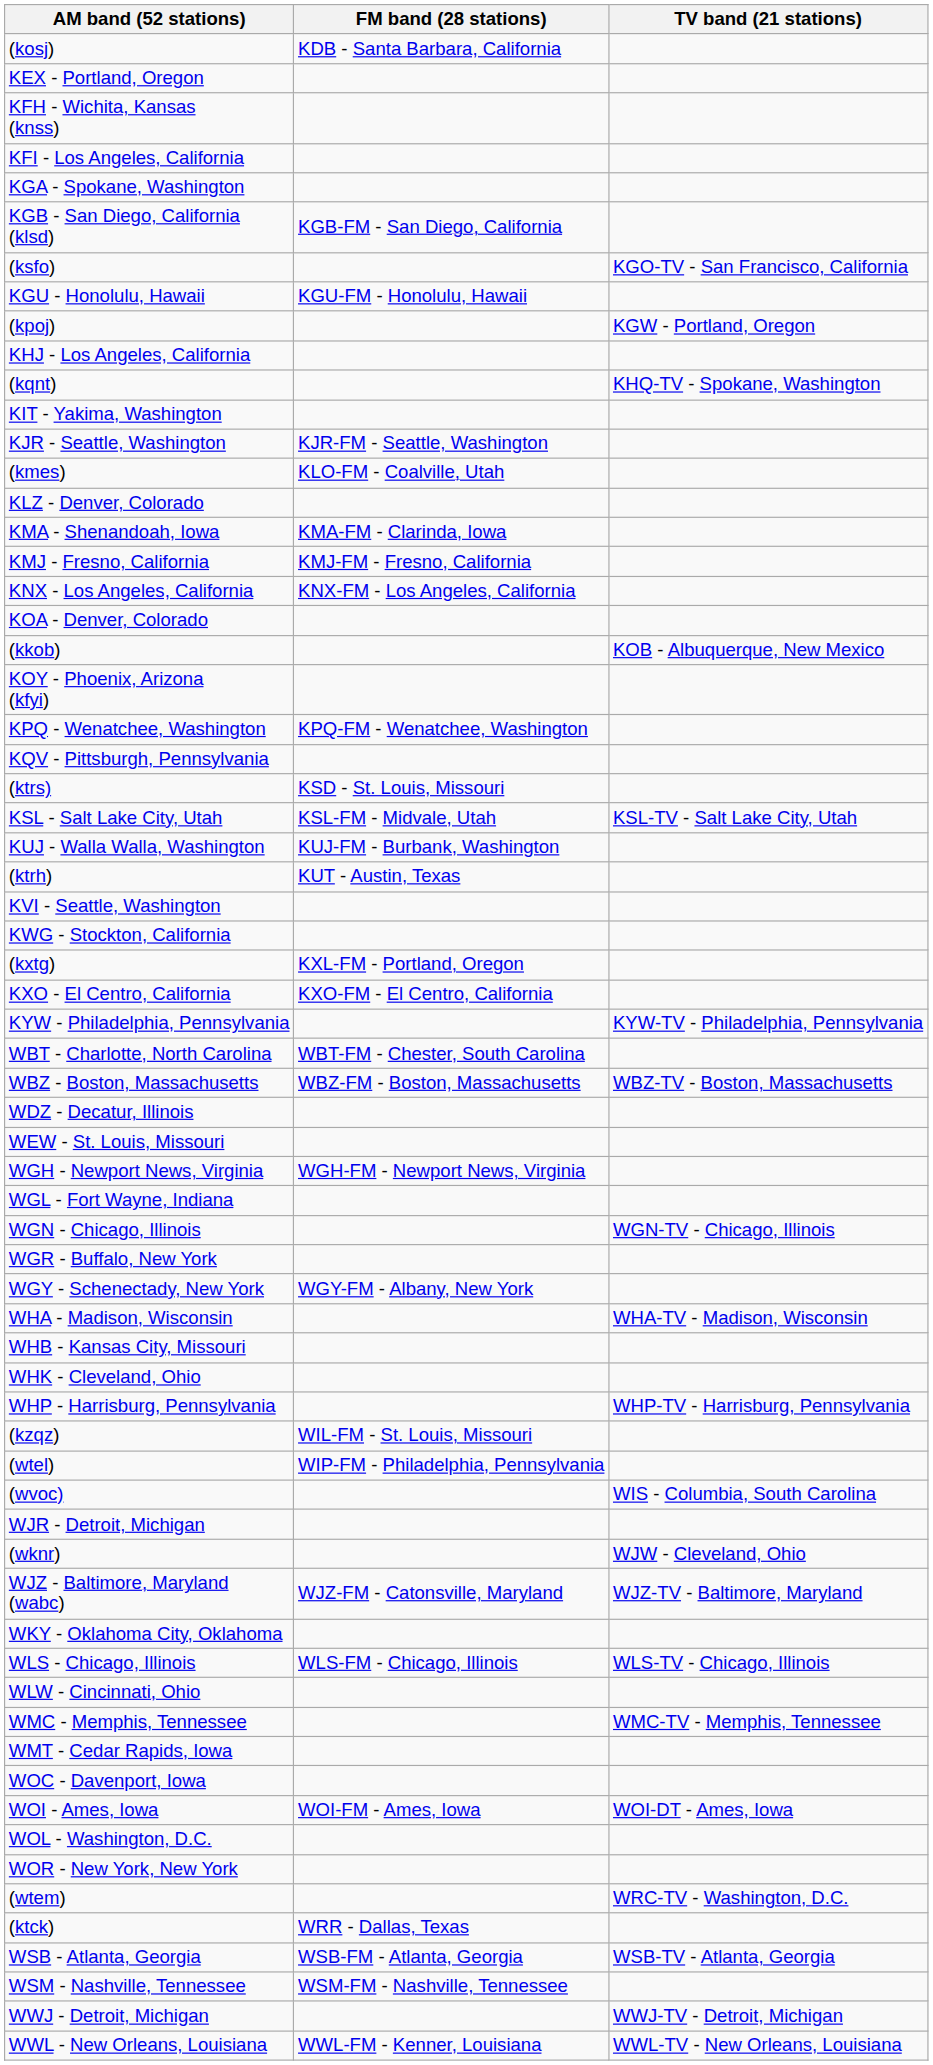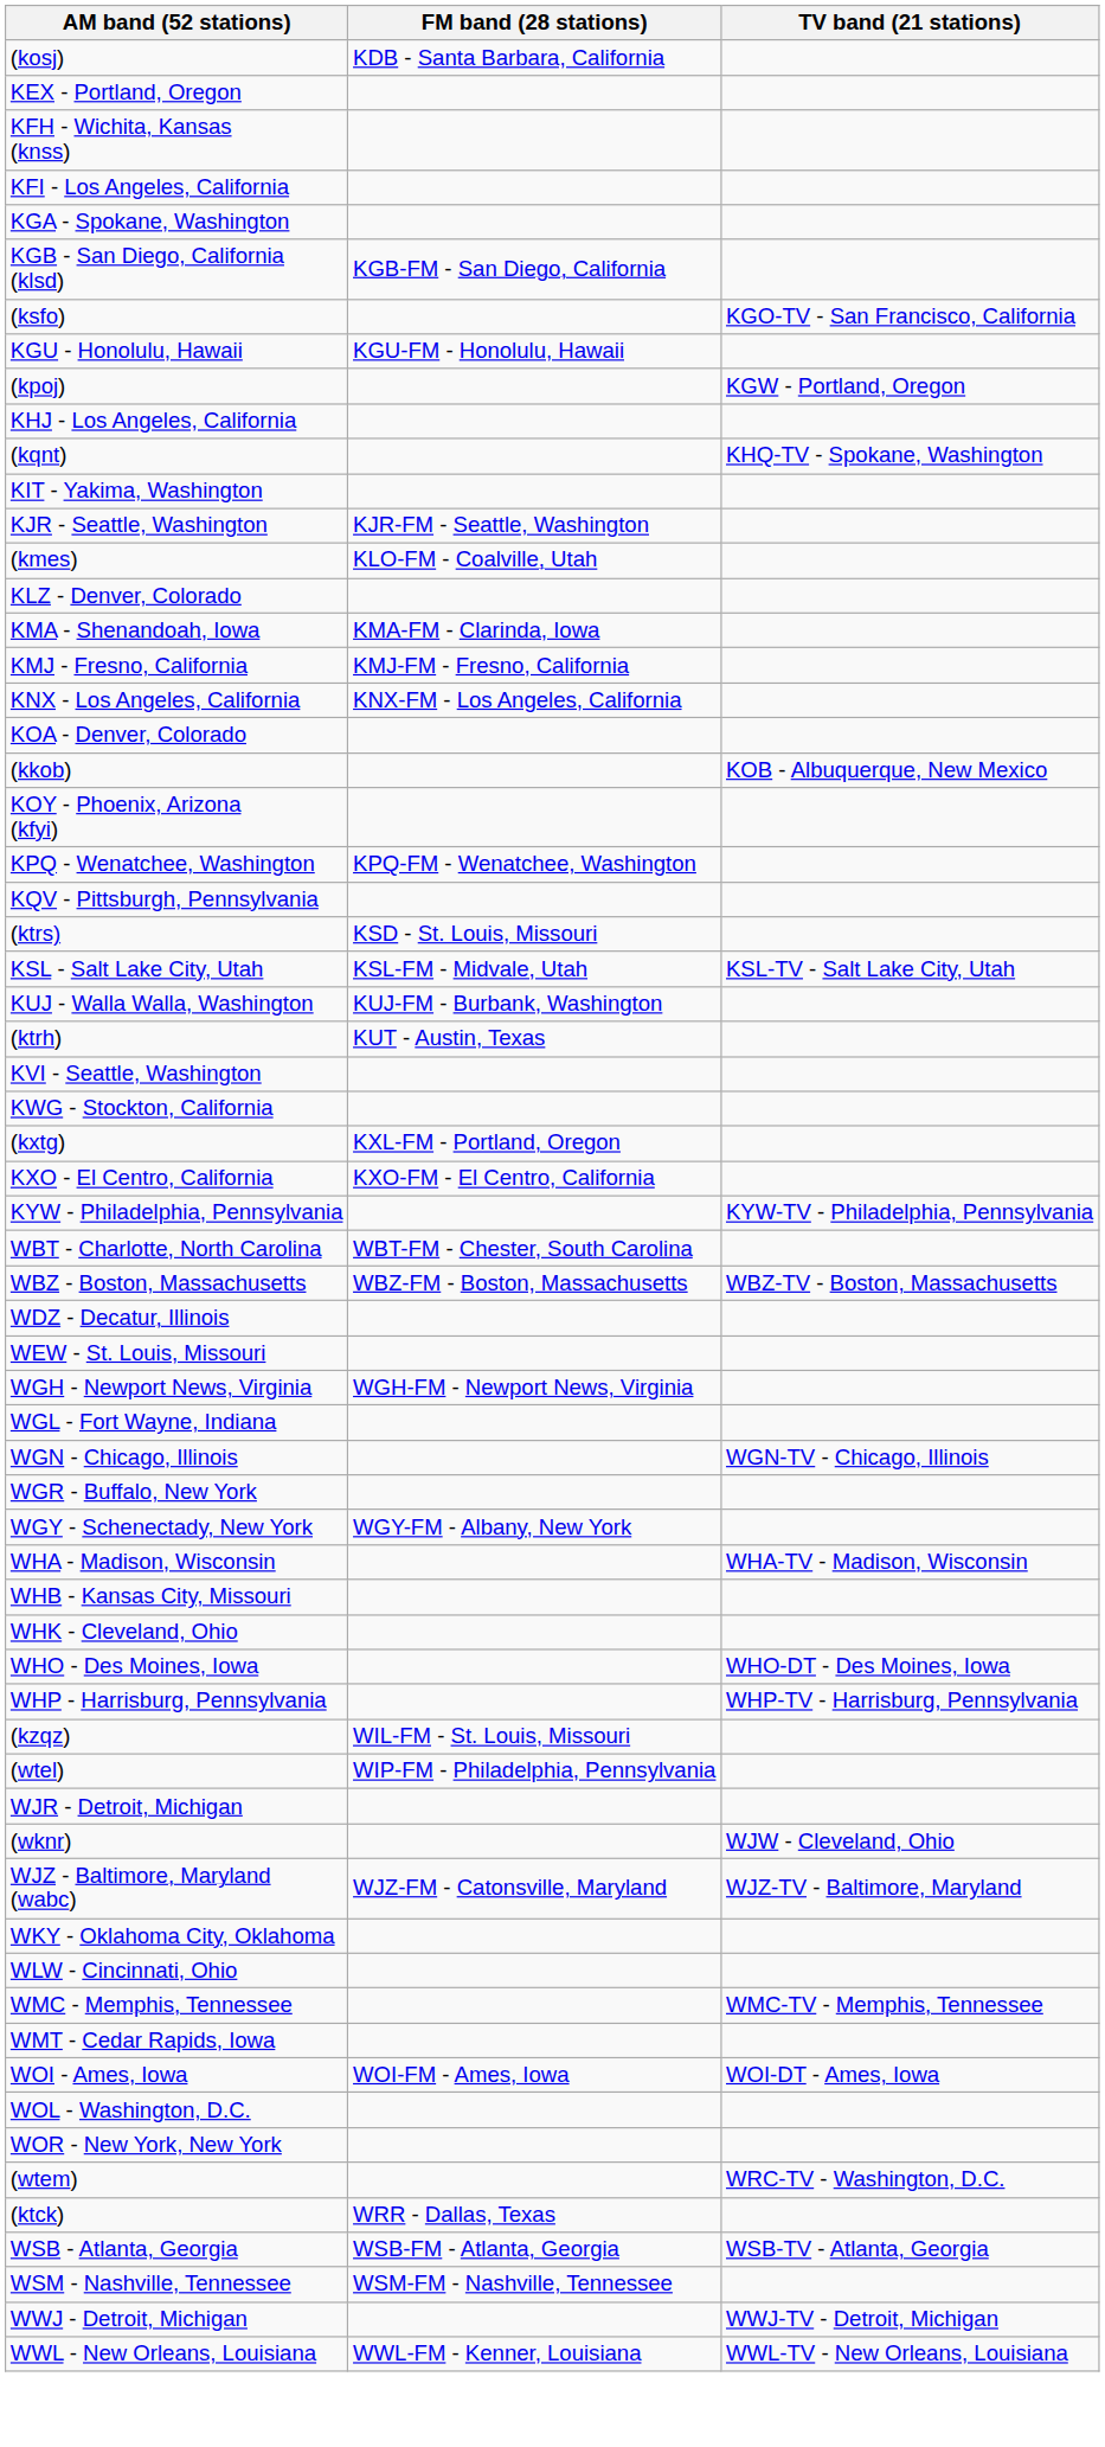 <table class="wikitable sortable">
 <tr>
 <th>AM band (52 stations)</th>
 <th>FM band (28 stations)</th>
 <th>TV band (21 stations)</th>
 </tr>
 <tr>
 <td>(<a href='#'>kosj</a>)</td>
 <td><a href='#'>KDB</a> - <a href='#'>Santa Barbara, California</a></td>
 <td></td>
 </tr>
 <tr>
 <td><a href='#'>KEX</a> - <a href='#'>Portland, Oregon</a></td>
 <td></td>
 <td></td>
 </tr>
 <tr>
 <td><a href='#'>KFH</a> - <a href='#'>Wichita, Kansas</a><br>(<a href='#'>knss</a>)</td>
 <td></td>
 <td></td>
 </tr>
 <tr>
 <td><a href='#'>KFI</a> - <a href='#'>Los Angeles, California</a></td>
 <td></td>
 <td></td>
 </tr>
 <tr>
 <td><a href='#'>KGA</a> - <a href='#'>Spokane, Washington</a></td>
 <td></td>
 <td></td>
 </tr>
 <tr>
 <td><a href='#'>KGB</a> - <a href='#'>San Diego, California</a><br>(<a href='#'>klsd</a>)</td>
 <td><a href='#'>KGB-FM</a> - <a href='#'>San Diego, California</a></td>
 <td></td>
 </tr>
 <tr>
 <td>(<a href='#'>ksfo</a>)</td>
 <td></td>
 <td><a href='#'>KGO-TV</a> - <a href='#'>San Francisco, California</a></td>
 </tr>
 <tr>
 <td><a href='#'>KGU</a> - <a href='#'>Honolulu, Hawaii</a></td>
 <td><a href='#'>KGU-FM</a> - <a href='#'>Honolulu, Hawaii</a></td>
 </tr>
 <tr>
 <td>(<a href='#'>kpoj</a>)</td>
 <td></td>
 <td><a href='#'>KGW</a> - <a href='#'>Portland, Oregon</a></td>
 </tr>
 <tr>
 <td><a href='#'>KHJ</a> - <a href='#'>Los Angeles, California</a></td>
 <td></td>
 <td></td>
 </tr>
 <tr>
 <td>(<a href='#'>kqnt</a>)</td>
 <td></td>
 <td><a href='#'>KHQ-TV</a> - <a href='#'>Spokane, Washington</a></td>
 </tr>
 <tr>
 <td><a href='#'>KIT</a> - <a href='#'>Yakima, Washington</a></td>
 <td></td>
 <td></td>
 </tr>
 <tr>
 <td><a href='#'>KJR</a> - <a href='#'>Seattle, Washington</a></td>
 <td><a href='#'>KJR-FM</a> - <a href='#'>Seattle, Washington</a></td>
 <td></td>
 </tr>
 <tr>
 <td>(<a href='#'>kmes</a>)</td>
 <td><a href='#'>KLO-FM</a> - <a href='#'>Coalville, Utah</a></td>
 <td></td>
 </tr>
 <tr>
 <td><a href='#'>KLZ</a> - <a href='#'>Denver, Colorado</a></td>
 <td></td>
 <td></td>
 </tr>
 <tr>
 <td><a href='#'>KMA</a> - <a href='#'>Shenandoah, Iowa</a></td>
 <td><a href='#'>KMA-FM</a> - <a href='#'>Clarinda, Iowa</a></td>
 <td></td>
 </tr>
 <tr>
 <td><a href='#'>KMJ</a> - <a href='#'>Fresno, California</a></td>
 <td><a href='#'>KMJ-FM</a> - <a href='#'>Fresno, California</a></td>
 <td></td>
 </tr>
 <tr>
 <td><a href='#'>KNX</a> - <a href='#'>Los Angeles, California</a></td>
 <td><a href='#'>KNX-FM</a> - <a href='#'>Los Angeles, California</a></td>
 <td></td>
 </tr>
 <tr>
 <td><a href='#'>KOA</a> - <a href='#'>Denver, Colorado</a></td>
 <td></td>
 <td></td>
 </tr>
 <tr>
 <td>(<a href='#'>kkob</a>)</td>
 <td></td>
 <td><a href='#'>KOB</a> - <a href='#'>Albuquerque, New Mexico</a></td>
 </tr>
 <tr>
 <td><a href='#'>KOY</a> - <a href='#'>Phoenix, Arizona</a><br>(<a href='#'>kfyi</a>)</td>
 <td></td>
 <td></td>
 </tr>
 <tr>
 <td><a href='#'>KPQ</a> - <a href='#'>Wenatchee, Washington</a></td>
 <td><a href='#'>KPQ-FM</a> - <a href='#'>Wenatchee, Washington</a></td>
 <td></td>
 </tr>
 <tr>
 <td><a href='#'>KQV</a> - <a href='#'>Pittsburgh, Pennsylvania</a></td>
 <td></td>
 <td></td>
 </tr>
 <tr>
 <td>(<a href='#'>ktrs)</a></td>
 <td><a href='#'>KSD</a> - <a href='#'>St. Louis, Missouri</a></td>
 <td></td>
 </tr>
 <tr>
 <td><a href='#'>KSL</a> - <a href='#'>Salt Lake City, Utah</a></td>
 <td><a href='#'>KSL-FM</a> - <a href='#'>Midvale, Utah</a></td>
 <td><a href='#'>KSL-TV</a> - <a href='#'>Salt Lake City, Utah</a></td>
 </tr>
 <tr>
 <td><a href='#'>KUJ</a> - <a href='#'>Walla Walla, Washington</a></td>
 <td><a href='#'>KUJ-FM</a> - <a href='#'>Burbank, Washington</a></td>
 <td></td>
 </tr>
 <tr>
 <td>(<a href='#'>ktrh</a>)</td>
 <td><a href='#'>KUT</a> - <a href='#'>Austin, Texas</a></td>
 <td></td>
 </tr>
 <tr>
 <td><a href='#'>KVI</a> - <a href='#'>Seattle, Washington</a></td>
 <td></td>
 <td></td>
 </tr>
 <tr>
 <td><a href='#'>KWG</a> - <a href='#'>Stockton, California</a></td>
 <td></td>
 <td></td>
 </tr>
 <tr>
 <td>(<a href='#'>kxtg</a>)</td>
 <td><a href='#'>KXL-FM</a> - <a href='#'>Portland, Oregon</a></td>
 <td></td>
 </tr>
 <tr>
 <td><a href='#'>KXO</a> - <a href='#'>El Centro, California</a></td>
 <td><a href='#'>KXO-FM</a> - <a href='#'>El Centro, California</a></td>
 <td></td>
 </tr>
 <tr>
 <td><a href='#'>KYW</a> - <a href='#'>Philadelphia, Pennsylvania</a></td>
 <td></td>
 <td><a href='#'>KYW-TV</a> - <a href='#'>Philadelphia, Pennsylvania</a></td>
 </tr>
 <tr>
 <td><a href='#'>WBT</a> - <a href='#'>Charlotte, North Carolina</a></td>
 <td><a href='#'>WBT-FM</a> - <a href='#'>Chester, South Carolina</a></td>
 <td></td>
 </tr>
 <tr>
 <td><a href='#'>WBZ</a> - <a href='#'>Boston, Massachusetts</a></td>
 <td><a href='#'>WBZ-FM</a> - <a href='#'>Boston, Massachusetts</a></td>
 <td><a href='#'>WBZ-TV</a> - <a href='#'>Boston, Massachusetts</a></td>
 </tr>
 <tr>
 <td><a href='#'>WDZ</a> - <a href='#'>Decatur, Illinois</a></td>
 <td></td>
 <td></td>
 </tr>
 <tr>
 <td><a href='#'>WEW</a> - <a href='#'>St. Louis, Missouri</a></td>
 <td></td>
 <td></td>
 </tr>
 <tr>
 <td><a href='#'>WGH</a> - <a href='#'>Newport News, Virginia</a></td>
 <td><a href='#'>WGH-FM</a> - <a href='#'>Newport News, Virginia</a></td>
 </tr>
 <tr>
 <td><a href='#'>WGL</a> - <a href='#'>Fort Wayne, Indiana</a></td>
 <td></td>
 <td></td>
 </tr>
 <tr>
 <td><a href='#'>WGN</a> - <a href='#'>Chicago, Illinois</a></td>
 <td></td>
 <td><a href='#'>WGN-TV</a> - <a href='#'>Chicago, Illinois</a></td>
 </tr>
 <tr>
 <td><a href='#'>WGR</a> - <a href='#'>Buffalo, New York</a></td>
 <td></td>
 <td></td>
 </tr>
 <tr>
 <td><a href='#'>WGY</a> - <a href='#'>Schenectady, New York</a></td>
 <td><a href='#'>WGY-FM</a> - <a href='#'>Albany, New York</a></td>
 <td></td>
 </tr>
 <tr>
 <td><a href='#'>WHA</a> - <a href='#'>Madison, Wisconsin</a></td>
 <td></td>
 <td><a href='#'>WHA-TV</a> - <a href='#'>Madison, Wisconsin</a></td>
 </tr>
 <tr>
 <td><a href='#'>WHB</a> - <a href='#'>Kansas City, Missouri</a></td>
 <td></td>
 <td></td>
 </tr>
 <tr>
 <td><a href='#'>WHK</a> - <a href='#'>Cleveland, Ohio</a></td>
 <td></td>
 <td></td>
 </tr>
 <tr>
+<td><a href='#'>WHO</a> - <a href='#'>Des Moines, Iowa</a></td>
+<td></td>
+<td><a href='#'>WHO-DT</a> - <a href='#'>Des Moines, Iowa</a></td>
+</tr>
+<tr>
 <td><a href='#'>WHP</a> - <a href='#'>Harrisburg, Pennsylvania</a></td>
 <td></td>
 <td><a href='#'>WHP-TV</a> - <a href='#'>Harrisburg, Pennsylvania</a></td>
 </tr>
 <tr>
 <td>(<a href='#'>kzqz</a>)</td>
 <td><a href='#'>WIL-FM</a> - <a href='#'>St. Louis, Missouri</a></td>
 <td></td>
 </tr>
 <tr>
 <td>(<a href='#'>wtel</a>)</td>
 <td><a href='#'>WIP-FM</a> - <a href='#'>Philadelphia, Pennsylvania</a></td>
 <td></td>
-</tr>
-<tr>
-<td>(<a href='#'>wvoc)</a></td>
-<td></td>
-<td><a href='#'>WIS</a> - <a href='#'>Columbia, South Carolina</a></td>
 </tr>
 <tr>
 <td><a href='#'>WJR</a> - <a href='#'>Detroit, Michigan</a></td>
 <td></td>
 <td></td>
 </tr>
 <tr>
 <td>(<a href='#'>wknr</a>)</td>
 <td></td>
 <td><a href='#'>WJW</a> - <a href='#'>Cleveland, Ohio</a></td>
 </tr>
 <tr>
 <td><a href='#'>WJZ</a> - <a href='#'>Baltimore, Maryland</a><br>(<a href='#'>wabc</a>)</td>
 <td><a href='#'>WJZ-FM</a> - <a href='#'>Catonsville, Maryland</a></td>
 <td><a href='#'>WJZ-TV</a> - <a href='#'>Baltimore, Maryland</a></td>
 </tr>
 <tr>
 <td><a href='#'>WKY</a> - <a href='#'>Oklahoma City, Oklahoma</a></td>
 <td></td>
 <td></td>
 </tr>
 <tr>
-<td><a href='#'>WLS</a> - <a href='#'>Chicago, Illinois</a></td>
-<td><a href='#'>WLS-FM</a> - <a href='#'>Chicago, Illinois</a></td>
-<td><a href='#'>WLS-TV</a> - <a href='#'>Chicago, Illinois</a></td>
-</tr>
-<tr>
 <td><a href='#'>WLW</a> - <a href='#'>Cincinnati, Ohio</a></td>
 <td></td>
 <td></td>
 </tr>
 <tr>
 <td><a href='#'>WMC</a> - <a href='#'>Memphis, Tennessee</a></td>
 <td></td>
 <td><a href='#'>WMC-TV</a> - <a href='#'>Memphis, Tennessee</a></td>
 </tr>
 <tr>
 <td><a href='#'>WMT</a> - <a href='#'>Cedar Rapids, Iowa</a></td>
-<td></td>
-<td></td>
-</tr>
-<tr>
-<td><a href='#'>WOC</a> - <a href='#'>Davenport, Iowa</a></td>
 <td></td>
 <td></td>
 </tr>
 <tr>
 <td><a href='#'>WOI</a> - <a href='#'>Ames, Iowa</a></td>
 <td><a href='#'>WOI-FM</a> - <a href='#'>Ames, Iowa</a></td>
 <td><a href='#'>WOI-DT</a> - <a href='#'>Ames, Iowa</a></td>
 </tr>
 <tr>
 <td><a href='#'>WOL</a> - <a href='#'>Washington, D.C.</a></td>
 <td></td>
 <td></td>
 </tr>
 <tr>
 <td><a href='#'>WOR</a> - <a href='#'>New York, New York</a></td>
 <td></td>
 <td></td>
 </tr>
 <tr>
 <td>(<a href='#'>wtem</a>)</td>
 <td></td>
 <td><a href='#'>WRC-TV</a> - <a href='#'>Washington, D.C.</a></td>
 </tr>
 <tr>
 <td>(<a href='#'>ktck</a>)</td>
 <td><a href='#'>WRR</a> - <a href='#'>Dallas, Texas</a></td>
 <td></td>
 </tr>
 <tr>
 <td><a href='#'>WSB</a> - <a href='#'>Atlanta, Georgia</a></td>
 <td><a href='#'>WSB-FM</a> - <a href='#'>Atlanta, Georgia</a></td>
 <td><a href='#'>WSB-TV</a> - <a href='#'>Atlanta, Georgia</a></td>
 </tr>
 <tr>
 <td><a href='#'>WSM</a> - <a href='#'>Nashville, Tennessee</a></td>
 <td><a href='#'>WSM-FM</a> - <a href='#'>Nashville, Tennessee</a></td>
 <td></td>
 </tr>
 <tr>
 <td><a href='#'>WWJ</a> - <a href='#'>Detroit, Michigan</a></td>
 <td></td>
 <td><a href='#'>WWJ-TV</a> - <a href='#'>Detroit, Michigan</a></td>
 </tr>
 <tr>
 <td><a href='#'>WWL</a> - <a href='#'>New Orleans, Louisiana</a></td>
 <td><a href='#'>WWL-FM</a> - <a href='#'>Kenner, Louisiana</a></td>
 <td><a href='#'>WWL-TV</a> - <a href='#'>New Orleans, Louisiana</a></td>
 </tr>
 </table>
